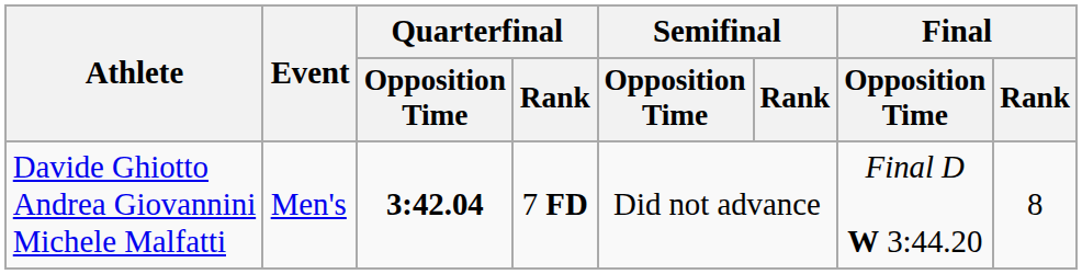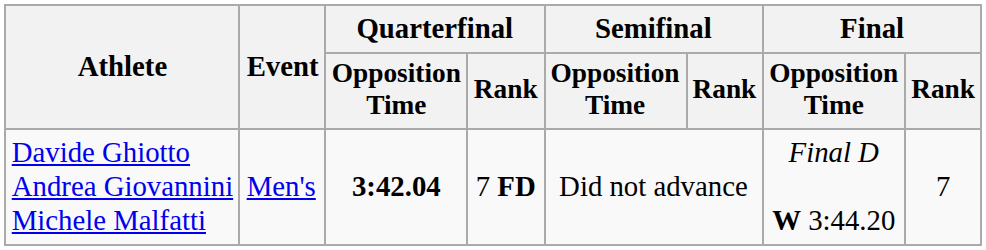 <table class=wikitable style=font-size:90%;text-align:center>
 <tr>
 <th rowspan=2>Athlete</th>
 <th rowspan=2>Event</th>
 <th colspan=2>Quarterfinal</th>
 <th colspan=2>Semifinal</th>
 <th colspan=2>Final</th>
 </tr>
 <tr style=font-size:95%>
 <th>Opposition<br>Time</th>
 <th>Rank</th>
 <th>Opposition<br>Time</th>
 <th>Rank</th>
 <th>Opposition<br>Time</th>
 <th>Rank</th>
 </tr>
 <tr>
 <td align=left><a href='#'>Davide Ghiotto</a><br><a href='#'>Andrea Giovannini</a><br><a href='#'>Michele Malfatti</a></td>
 <td align=left><a href='#'>Men's</a></td>
 <td><strong>3:42.04</strong></td>
 <td>7 <strong>FD</strong></td>
 <td colspan=2>Did not advance</td>
 <td><em>Final D</em><br><br><strong>W</strong> 3:44.20</td>
-<td>8</td>
+<td>7</td>
 </tr>
 </table>
